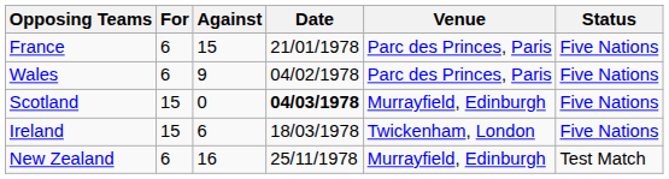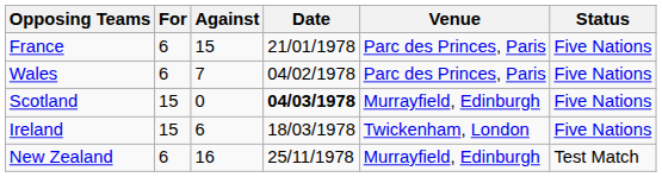 <table class="wikitable">
 <tr>
 <th>Opposing Teams</th>
 <th>For</th>
 <th>Against</th>
 <th>Date</th>
 <th>Venue</th>
 <th>Status</th>
 </tr>
 <tr>
 <td><a href='#'>France</a></td>
 <td>6</td>
 <td>15</td>
 <td>21/01/1978</td>
 <td><a href='#'>Parc des Princes</a>, <a href='#'>Paris</a></td>
 <td><a href='#'>Five Nations</a></td>
 </tr>
 <tr>
 <td><a href='#'>Wales</a></td>
 <td>6</td>
-<td>9</td>
+<td>7</td>
 <td>04/02/1978</td>
 <td><a href='#'>Parc des Princes</a>, <a href='#'>Paris</a></td>
 <td><a href='#'>Five Nations</a></td>
 </tr>
 <tr>
 <td><a href='#'>Scotland</a></td>
 <td>15</td>
 <td>0</td>
 <td><strong>04/03/1978</strong></td>
 <td><a href='#'>Murrayfield</a>, <a href='#'>Edinburgh</a></td>
 <td><a href='#'>Five Nations</a></td>
 </tr>
 <tr>
 <td><a href='#'>Ireland</a></td>
 <td>15</td>
 <td>6</td>
 <td>18/03/1978</td>
 <td><a href='#'>Twickenham</a>, <a href='#'>London</a></td>
 <td><a href='#'>Five Nations</a></td>
 </tr>
 <tr>
 <td><a href='#'>New Zealand</a></td>
 <td>6</td>
 <td>16</td>
 <td>25/11/1978</td>
 <td><a href='#'>Murrayfield</a>, <a href='#'>Edinburgh</a></td>
 <td>Test Match</td>
 </tr>
 </table>
